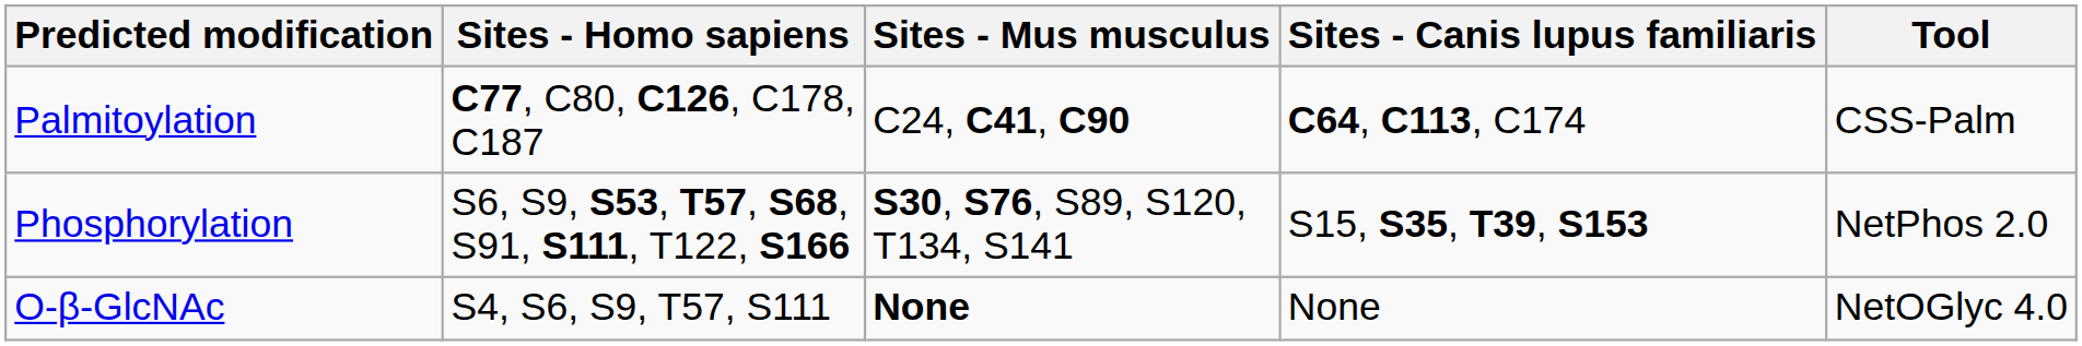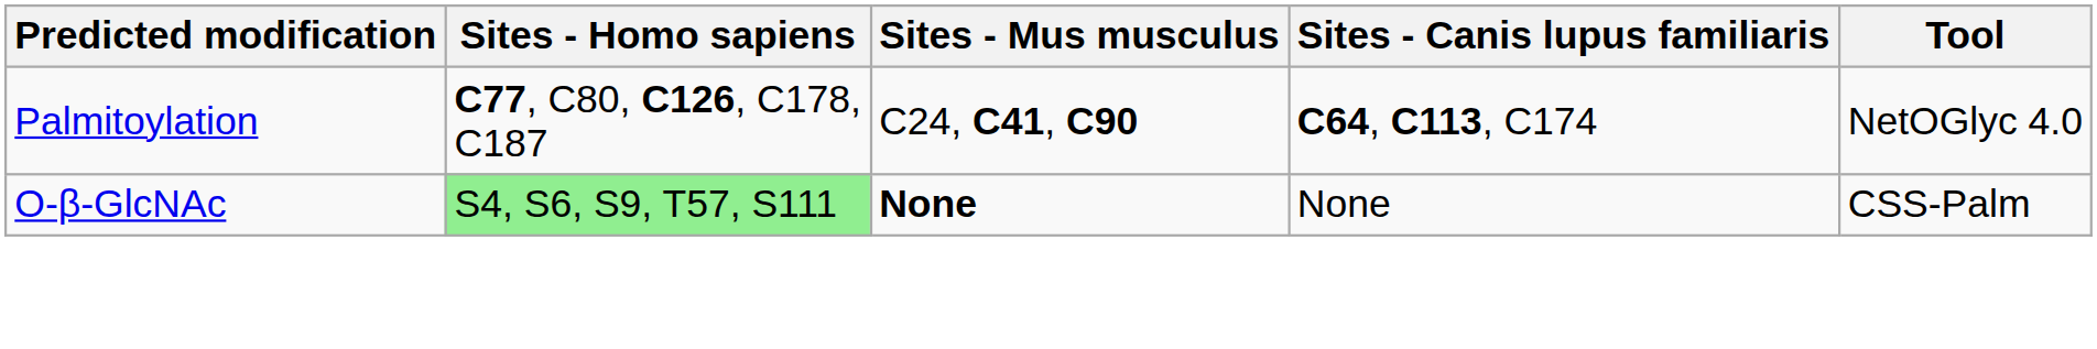 <table class="wikitable">
 <tr>
 <th>Predicted modification</th>
 <th>Sites - Homo sapiens</th>
 <th>Sites - Mus musculus</th>
 <th>Sites - Canis lupus familiaris</th>
 <th>Tool</th>
 </tr>
 <tr>
 <td><a href='#'>Palmitoylation</a></td>
 <td><strong>C77</strong>, C80, <strong>C126</strong>, C178,<br>C187</td>
 <td>C24, <strong>C41</strong>, <strong>C90</strong></td>
 <td><strong>C64</strong>, <strong>C113</strong>, C174</td>
-<td>CSS-Palm</td>
-</tr>
-<tr>
-<td><a href='#'>Phosphorylation</a></td>
-<td>S6, S9, <strong>S53</strong>, <strong>T57</strong>, <strong>S68</strong>,<br>S91, <strong>S111</strong>, T122, <strong>S166</strong></td>
-<td><strong>S30</strong>, <strong>S76</strong>, S89, S120,<br>T134, S141</td>
-<td>S15, <strong>S35</strong>, <strong>T39</strong>, <strong>S153</strong></td>
-<td>NetPhos 2.0</td>
+<td>NetOGlyc 4.0</td>
 </tr>
 <tr>
 <td><a href='#'>O-β-GlcNAc</a></td>
-<td>S4, S6, S9, T57, S111</td>
+<td style="background: lightgreen;">S4, S6, S9, T57, S111</td>
 <td><strong>None</strong></td>
 <td>None</td>
-<td>NetOGlyc 4.0</td>
+<td>CSS-Palm</td>
 </tr>
 </table>
